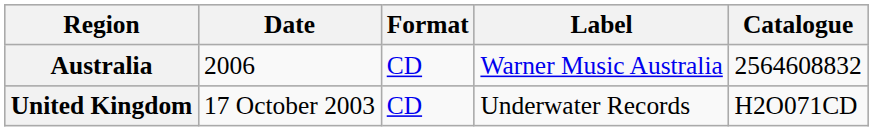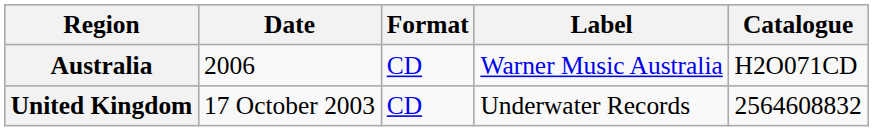 <table class="wikitable plainrowheaders">
 <tr>
 <th scope="col">Region</th>
 <th scope="col">Date</th>
 <th scope="col">Format</th>
 <th scope="col">Label</th>
 <th scope="col">Catalogue</th>
 </tr>
 <tr>
 <th scope="row">Australia</th>
 <td>2006</td>
 <td><a href='#'>CD</a></td>
 <td><a href='#'>Warner Music Australia</a></td>
-<td>2564608832</td>
+<td>H2O071CD</td>
 </tr>
 <tr>
 <th scope="row">United Kingdom</th>
 <td>17 October 2003</td>
 <td><a href='#'>CD</a></td>
 <td>Underwater Records</td>
-<td>H2O071CD</td>
+<td>2564608832</td>
 </tr>
 </table>
